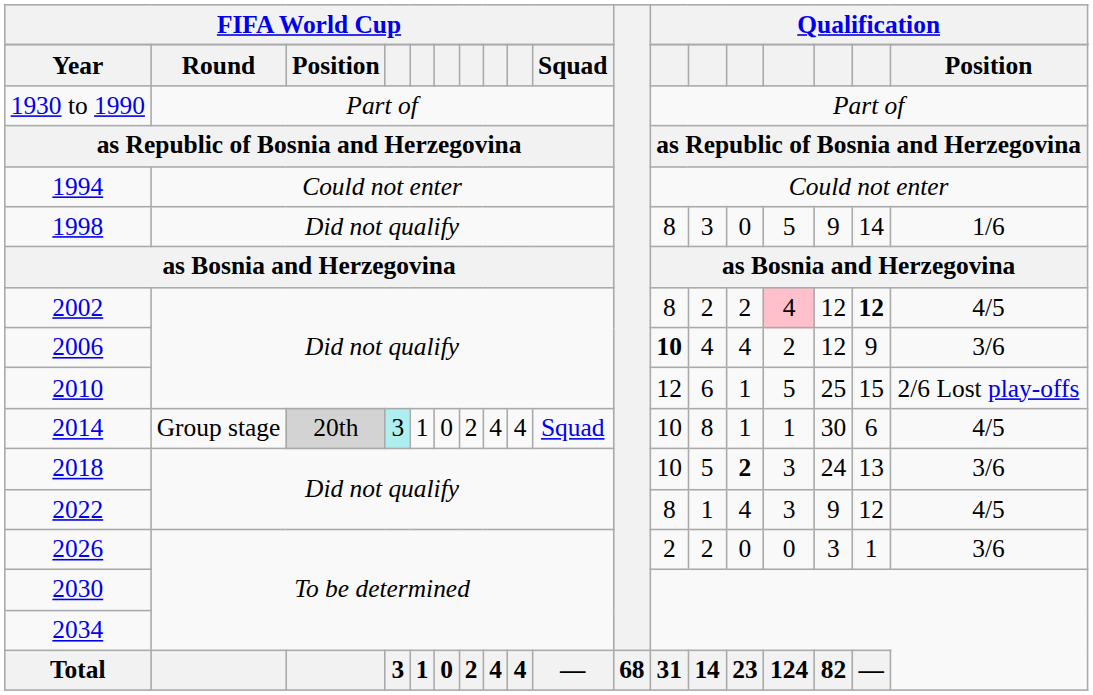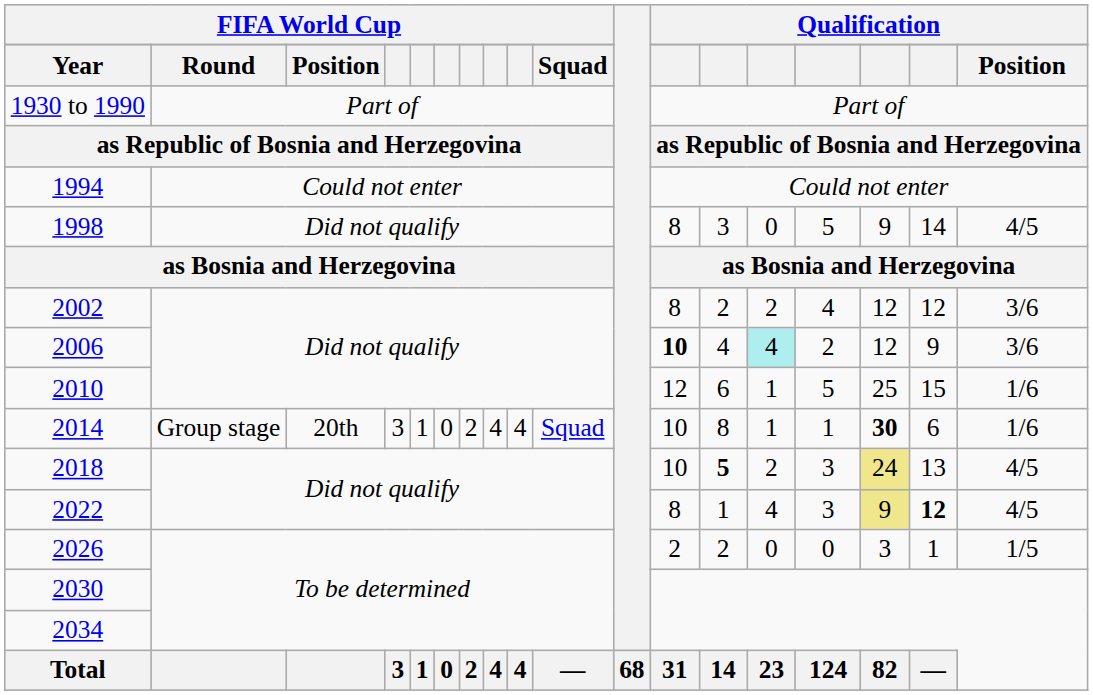 <table class="wikitable" style="text-align:center">
 <tr>
 <th colspan=10><a href='#'>FIFA World Cup</a></th>
 <th rowspan=17></th>
 <th colspan=7><a href='#'>Qualification</a></th>
 </tr>
 <tr>
 </tr>
 <tr>
 <th>Year</th>
 <th>Round</th>
 <th>Position</th>
 <th></th>
 <th></th>
 <th></th>
 <th></th>
 <th></th>
 <th></th>
 <th>Squad</th>
 <th></th>
 <th></th>
 <th></th>
 <th></th>
 <th></th>
 <th></th>
 <th>Position</th>
 </tr>
 <tr>
 <td><a href='#'>1930</a> to <a href='#'>1990</a></td>
 <td colspan=9><em>Part of </em></td>
 <td colspan=7><em>Part of </em></td>
 </tr>
 <tr>
 <th colspan=10>as  Republic of Bosnia and Herzegovina</th>
 <th colspan=10>as  Republic of Bosnia and Herzegovina</th>
 </tr>
 <tr>
 <td> <a href='#'>1994</a></td>
 <td colspan=9><em>Could not enter</em></td>
 <td colspan=7><em>Could not enter</em></td>
 </tr>
 <tr>
 <td> <a href='#'>1998</a></td>
 <td colspan=9><em>Did not qualify</em></td>
 <td>8</td>
 <td>3</td>
 <td>0</td>
 <td>5</td>
 <td>9</td>
 <td>14</td>
-<td>1/6</td>
+<td>4/5</td>
 </tr>
 <tr>
 <th colspan=10>as  Bosnia and Herzegovina</th>
 <th colspan=10>as  Bosnia and Herzegovina</th>
 </tr>
 <tr>
 <td>  <a href='#'>2002</a></td>
 <td rowspan=3 colspan=9><em>Did not qualify</em></td>
 <td>8</td>
 <td>2</td>
 <td>2</td>
-<td style="background: pink;">4</td>
+<td>4</td>
 <td>12</td>
-<td><strong>12</strong></td>
-<td>4/5</td>
+<td>12</td>
+<td>3/6</td>
 </tr>
 <tr>
 <td> <a href='#'>2006</a></td>
 <td><strong>10</strong></td>
 <td>4</td>
-<td>4</td>
+<td style="background: paleturquoise;">4</td>
 <td>2</td>
 <td>12</td>
 <td>9</td>
 <td>3/6</td>
 </tr>
 <tr>
 <td> <a href='#'>2010</a></td>
 <td>12</td>
 <td>6</td>
 <td>1</td>
 <td>5</td>
 <td>25</td>
 <td>15</td>
-<td>2/6 Lost <a href='#'>play-offs</a></td>
+<td>1/6</td>
 </tr>
 <tr>
 <td> <a href='#'>2014</a></td>
 <td>Group stage</td>
-<td style="background: lightgrey;">20th</td>
-<td style="background: paleturquoise;">3</td>
+<td>20th</td>
+<td>3</td>
 <td>1</td>
 <td>0</td>
 <td>2</td>
 <td>4</td>
 <td>4</td>
 <td><a href='#'>Squad</a></td>
 <td>10</td>
 <td>8</td>
 <td>1</td>
 <td>1</td>
-<td>30</td>
+<td><strong>30</strong></td>
 <td>6</td>
-<td>4/5</td>
+<td>1/6</td>
 </tr>
 <tr>
 <td> <a href='#'>2018</a></td>
 <td rowspan=2 colspan=9><em>Did not qualify</em></td>
 <td>10</td>
-<td>5</td>
-<td><strong>2</strong></td>
+<td><strong>5</strong></td>
+<td>2</td>
 <td>3</td>
-<td>24</td>
+<td style="background: khaki;">24</td>
 <td>13</td>
-<td>3/6</td>
+<td>4/5</td>
 </tr>
 <tr>
 <td> <a href='#'>2022</a></td>
 <td>8</td>
 <td>1</td>
 <td>4</td>
 <td>3</td>
-<td>9</td>
-<td>12</td>
+<td style="background: khaki;">9</td>
+<td><strong>12</strong></td>
 <td>4/5</td>
 </tr>
 <tr>
 <td>   <a href='#'>2026</a></td>
 <td colspan=9 rowspan=3><em>To be determined</em></td>
 <td>2</td>
 <td>2</td>
 <td>0</td>
 <td>0</td>
 <td>3</td>
 <td>1</td>
-<td>3/6</td>
+<td>1/5</td>
 </tr>
 <tr>
 <td>   <a href='#'>2030</a></td>
 </tr>
 <tr>
 <td> <a href='#'>2034</a></td>
 </tr>
 <tr>
 <th>Total</th>
 <th></th>
 <th></th>
 <th>3</th>
 <th>1</th>
 <th>0</th>
 <th>2</th>
 <th>4</th>
 <th>4</th>
 <th>—</th>
 <th>68</th>
 <th>31</th>
 <th>14</th>
 <th>23</th>
 <th>124</th>
 <th>82</th>
 <th>—</th>
 </tr>
 </table>
